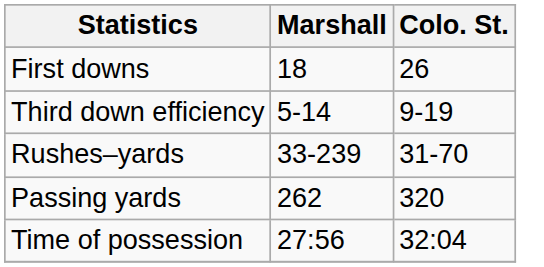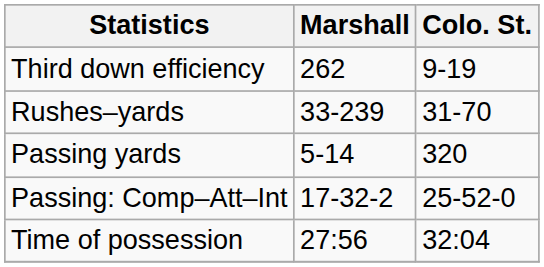 <table class="wikitable">
 <tr>
 <th>Statistics</th>
 <th style=>Marshall</th>
 <th style=>Colo. St.</th>
 </tr>
 <tr>
-<td>First downs</td>
-<td>18</td>
-<td>26</td>
-</tr>
-<tr>
 <td>Third down efficiency</td>
-<td>5-14</td>
+<td>262</td>
 <td>9-19</td>
 </tr>
 <tr>
 <td>Rushes–yards</td>
 <td>33-239</td>
 <td>31-70</td>
 </tr>
 <tr>
 <td>Passing yards</td>
-<td>262</td>
+<td>5-14</td>
 <td>320</td>
+</tr>
+<tr>
+<td>Passing: Comp–Att–Int</td>
+<td>17-32-2</td>
+<td>25-52-0</td>
 </tr>
 <tr>
 <td>Time of possession</td>
 <td>27:56</td>
 <td>32:04</td>
 </tr>
 <tr>
 </tr>
 </table>
